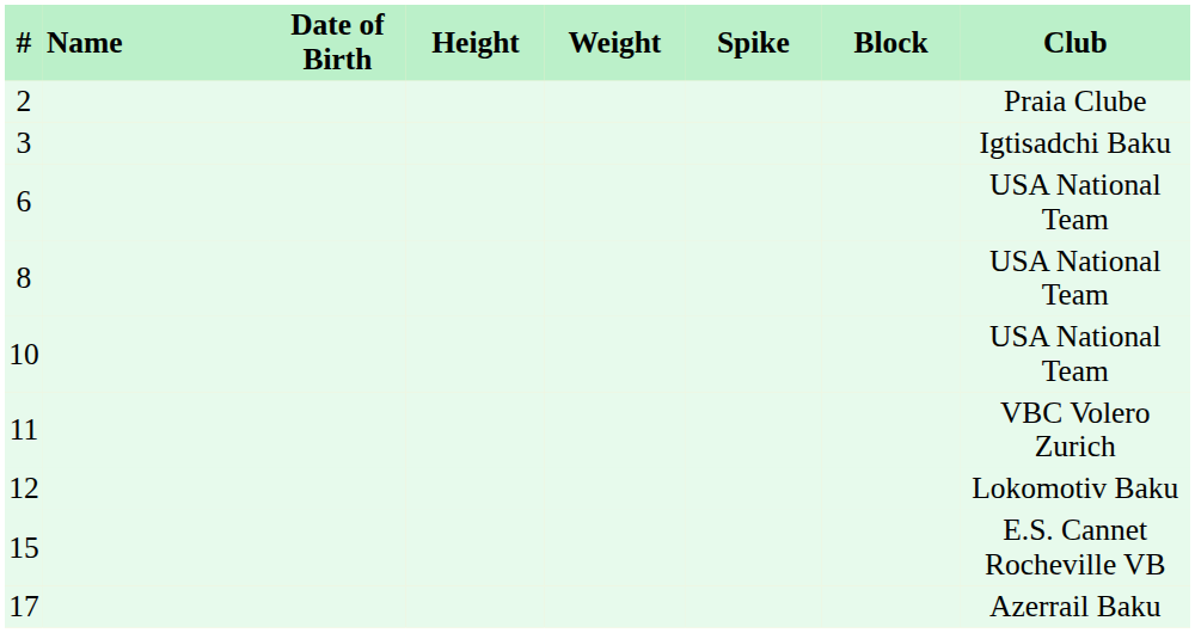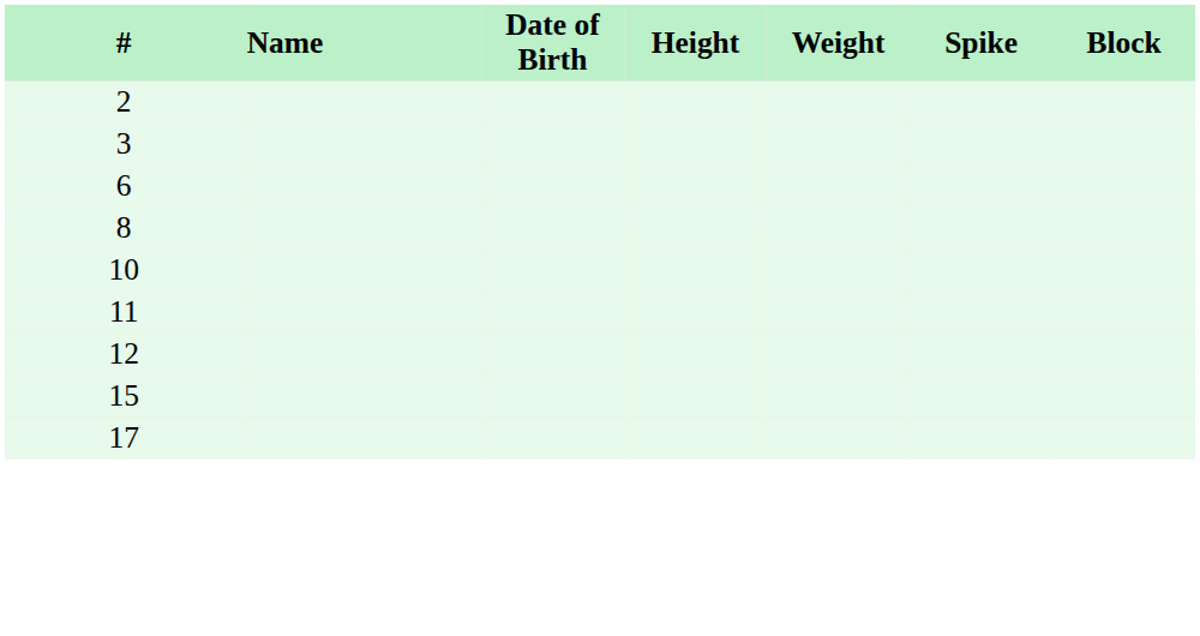 <table border=0 cellpadding=2 cellspacing=0  |- bgcolor=#FFECCE style=text-align:center; font-size:90%; width=100%>
 <tr bgcolor=#BBF0C9>
 <th>#</th>
 <th align=left width=20%>Name</th>
 <th width=12%>Date of Birth</th>
 <th width=12%>Height</th>
 <th width=12%>Weight</th>
 <th width=12%>Spike</th>
 <th width=12%>Block</th>
-<th width=20%>Club</th>
 </tr>
 <tr bgcolor=#E7FAEC>
 <td>2</td>
 <td align=left></td>
 <td align=right></td>
 <td></td>
 <td></td>
 <td></td>
 <td></td>
-<td>Praia Clube</td>
 </tr>
 <tr bgcolor=#E7FAEC>
 <td>3</td>
 <td align=left></td>
 <td align=right></td>
 <td></td>
 <td></td>
 <td></td>
 <td></td>
-<td>Igtisadchi Baku</td>
 </tr>
 <tr bgcolor=#E7FAEC>
 <td>6</td>
 <td align=left></td>
 <td align=right></td>
 <td></td>
 <td></td>
 <td></td>
 <td></td>
-<td>USA National Team</td>
 </tr>
 <tr bgcolor=#E7FAEC>
 <td>8</td>
 <td align=left></td>
 <td align=right></td>
 <td></td>
 <td></td>
 <td></td>
 <td></td>
-<td>USA National Team</td>
 </tr>
 <tr bgcolor=#E7FAEC>
 <td>10</td>
 <td align=left></td>
 <td align=right></td>
 <td></td>
 <td></td>
 <td></td>
 <td></td>
-<td>USA National Team</td>
 </tr>
 <tr bgcolor=#E7FAEC>
 <td>11</td>
 <td align=left></td>
 <td align=right></td>
 <td></td>
 <td></td>
 <td></td>
 <td></td>
-<td>VBC Volero Zurich</td>
 </tr>
 <tr bgcolor=#E7FAEC>
 <td>12</td>
 <td align=left></td>
 <td align=right></td>
 <td></td>
 <td></td>
 <td></td>
 <td></td>
-<td>Lokomotiv Baku</td>
 </tr>
 <tr bgcolor=#E7FAEC>
 <td>15</td>
 <td align=left></td>
 <td align=right></td>
 <td></td>
 <td></td>
 <td></td>
 <td></td>
-<td>E.S. Cannet Rocheville VB</td>
 </tr>
 <tr bgcolor=#E7FAEC>
 <td>17</td>
 <td align=left></td>
 <td align=right></td>
 <td></td>
 <td></td>
 <td></td>
 <td></td>
-<td>Azerrail Baku</td>
 </tr>
 </table>
